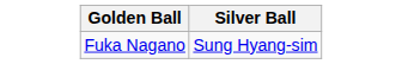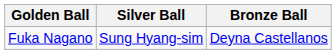 <table class=wikitable style="text-align:center; margin:auto">
 <tr>
 <th>Golden Ball</th>
 <th>Silver Ball</th>
+<th>Bronze Ball</th>
 </tr>
 <tr>
 <td> <a href='#'>Fuka Nagano</a></td>
 <td> <a href='#'>Sung Hyang-sim</a></td>
+<td> <a href='#'>Deyna Castellanos</a></td>
 </tr>
 </table>
